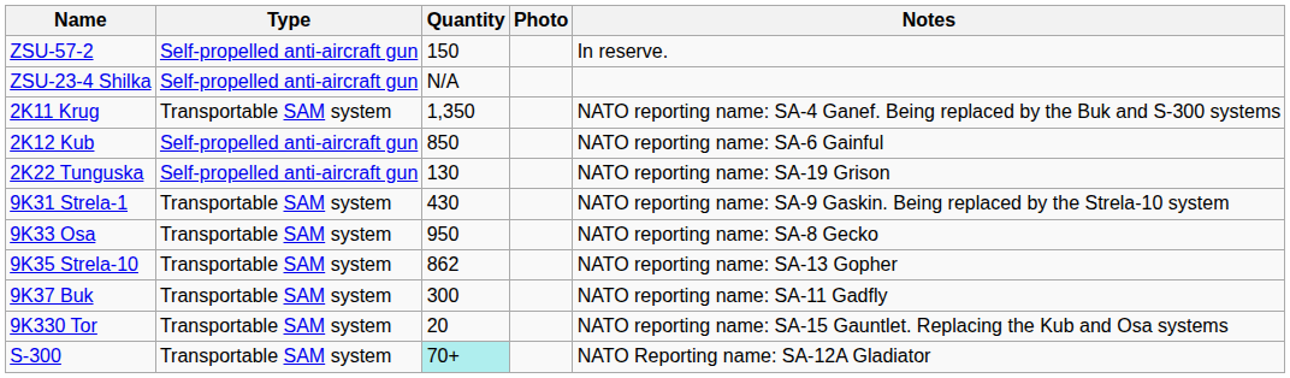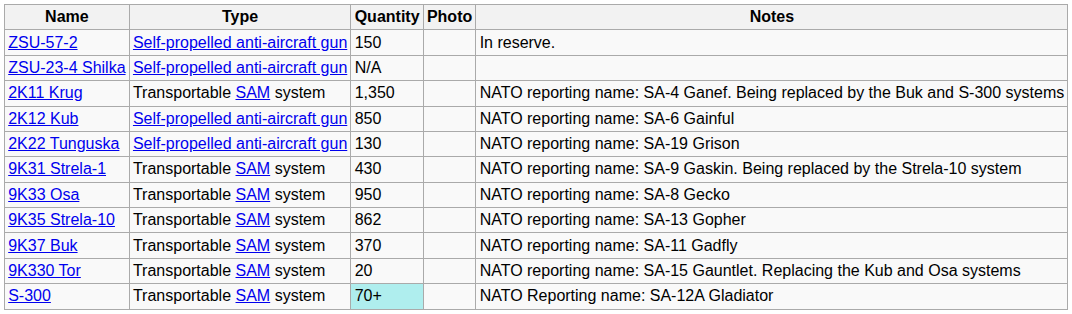 <table class="wikitable">
 <tr>
 <th>Name</th>
 <th>Type</th>
 <th>Quantity</th>
 <th>Photo</th>
 <th>Notes</th>
 </tr>
 <tr>
 <td><a href='#'>ZSU-57-2</a></td>
 <td><a href='#'>Self-propelled anti-aircraft gun</a></td>
 <td>150</td>
 <td></td>
 <td>In reserve.</td>
 </tr>
 <tr>
 <td><a href='#'>ZSU-23-4 Shilka</a></td>
 <td><a href='#'>Self-propelled anti-aircraft gun</a></td>
 <td>N/A</td>
 <td></td>
 <td></td>
 </tr>
 <tr>
 <td><a href='#'>2K11 Krug</a></td>
 <td>Transportable <a href='#'>SAM</a> system</td>
 <td>1,350</td>
 <td></td>
 <td>NATO reporting name: SA-4 Ganef. Being replaced by the Buk and S-300 systems</td>
 </tr>
 <tr>
 <td><a href='#'>2K12 Kub</a></td>
 <td><a href='#'>Self-propelled anti-aircraft gun</a></td>
 <td>850</td>
 <td></td>
 <td>NATO reporting name: SA-6 Gainful</td>
 </tr>
 <tr>
 <td><a href='#'>2K22 Tunguska</a></td>
 <td><a href='#'>Self-propelled anti-aircraft gun</a></td>
 <td>130</td>
 <td></td>
 <td>NATO reporting name: SA-19 Grison</td>
 </tr>
 <tr>
 <td><a href='#'>9K31 Strela-1</a></td>
 <td>Transportable <a href='#'>SAM</a> system</td>
 <td>430</td>
 <td></td>
 <td>NATO reporting name: SA-9 Gaskin. Being replaced by the Strela-10 system</td>
 </tr>
 <tr>
 <td><a href='#'>9K33 Osa</a></td>
 <td>Transportable <a href='#'>SAM</a> system</td>
 <td>950</td>
 <td></td>
 <td>NATO reporting name: SA-8 Gecko</td>
 </tr>
 <tr>
 <td><a href='#'>9K35 Strela-10</a></td>
 <td>Transportable <a href='#'>SAM</a> system</td>
 <td>862</td>
 <td></td>
 <td>NATO reporting name: SA-13 Gopher</td>
 </tr>
 <tr>
 <td><a href='#'>9K37 Buk</a></td>
 <td>Transportable <a href='#'>SAM</a> system</td>
-<td>300</td>
+<td>370</td>
 <td></td>
 <td>NATO reporting name: SA-11 Gadfly</td>
 </tr>
 <tr>
 <td><a href='#'>9K330 Tor</a></td>
 <td>Transportable <a href='#'>SAM</a> system</td>
 <td>20</td>
 <td></td>
 <td>NATO reporting name: SA-15 Gauntlet. Replacing the Kub and Osa systems</td>
 </tr>
 <tr>
 <td><a href='#'>S-300</a></td>
 <td>Transportable <a href='#'>SAM</a> system</td>
 <td style="background: paleturquoise;">70+</td>
 <td></td>
 <td>NATO Reporting name: SA-12A Gladiator</td>
 </tr>
 </table>
